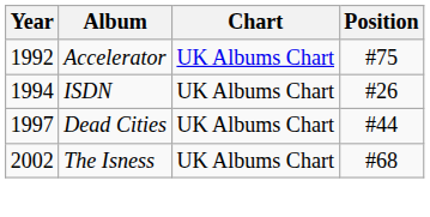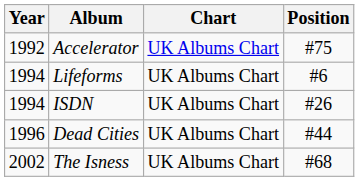 <table class="wikitable">
 <tr>
 <th align="left">Year</th>
 <th align="left">Album</th>
 <th align="left">Chart</th>
 <th align="left">Position</th>
 </tr>
 <tr>
 <td align="left">1992</td>
 <td align="left"><em>Accelerator</em></td>
 <td align="left"><a href='#'>UK Albums Chart</a></td>
 <td style="text-align:center;">#75</td>
 </tr>
 <tr>
 <td align="left">1994</td>
+<td align="left"><em>Lifeforms</em></td>
+<td align="left">UK Albums Chart</td>
+<td style="text-align:center;">#6</td>
+</tr>
+<tr>
+<td align="left">1994</td>
 <td align="left"><em>ISDN</em></td>
 <td align="left">UK Albums Chart</td>
 <td style="text-align:center;">#26</td>
 </tr>
 <tr>
-<td align="left">1997</td>
+<td align="left">1996</td>
 <td align="left"><em>Dead Cities</em></td>
 <td align="left">UK Albums Chart</td>
 <td style="text-align:center;">#44</td>
 </tr>
 <tr>
 <td align="left">2002</td>
 <td align="left"><em>The Isness</em></td>
 <td align="left">UK Albums Chart</td>
 <td style="text-align:center;">#68</td>
 </tr>
 </table>
